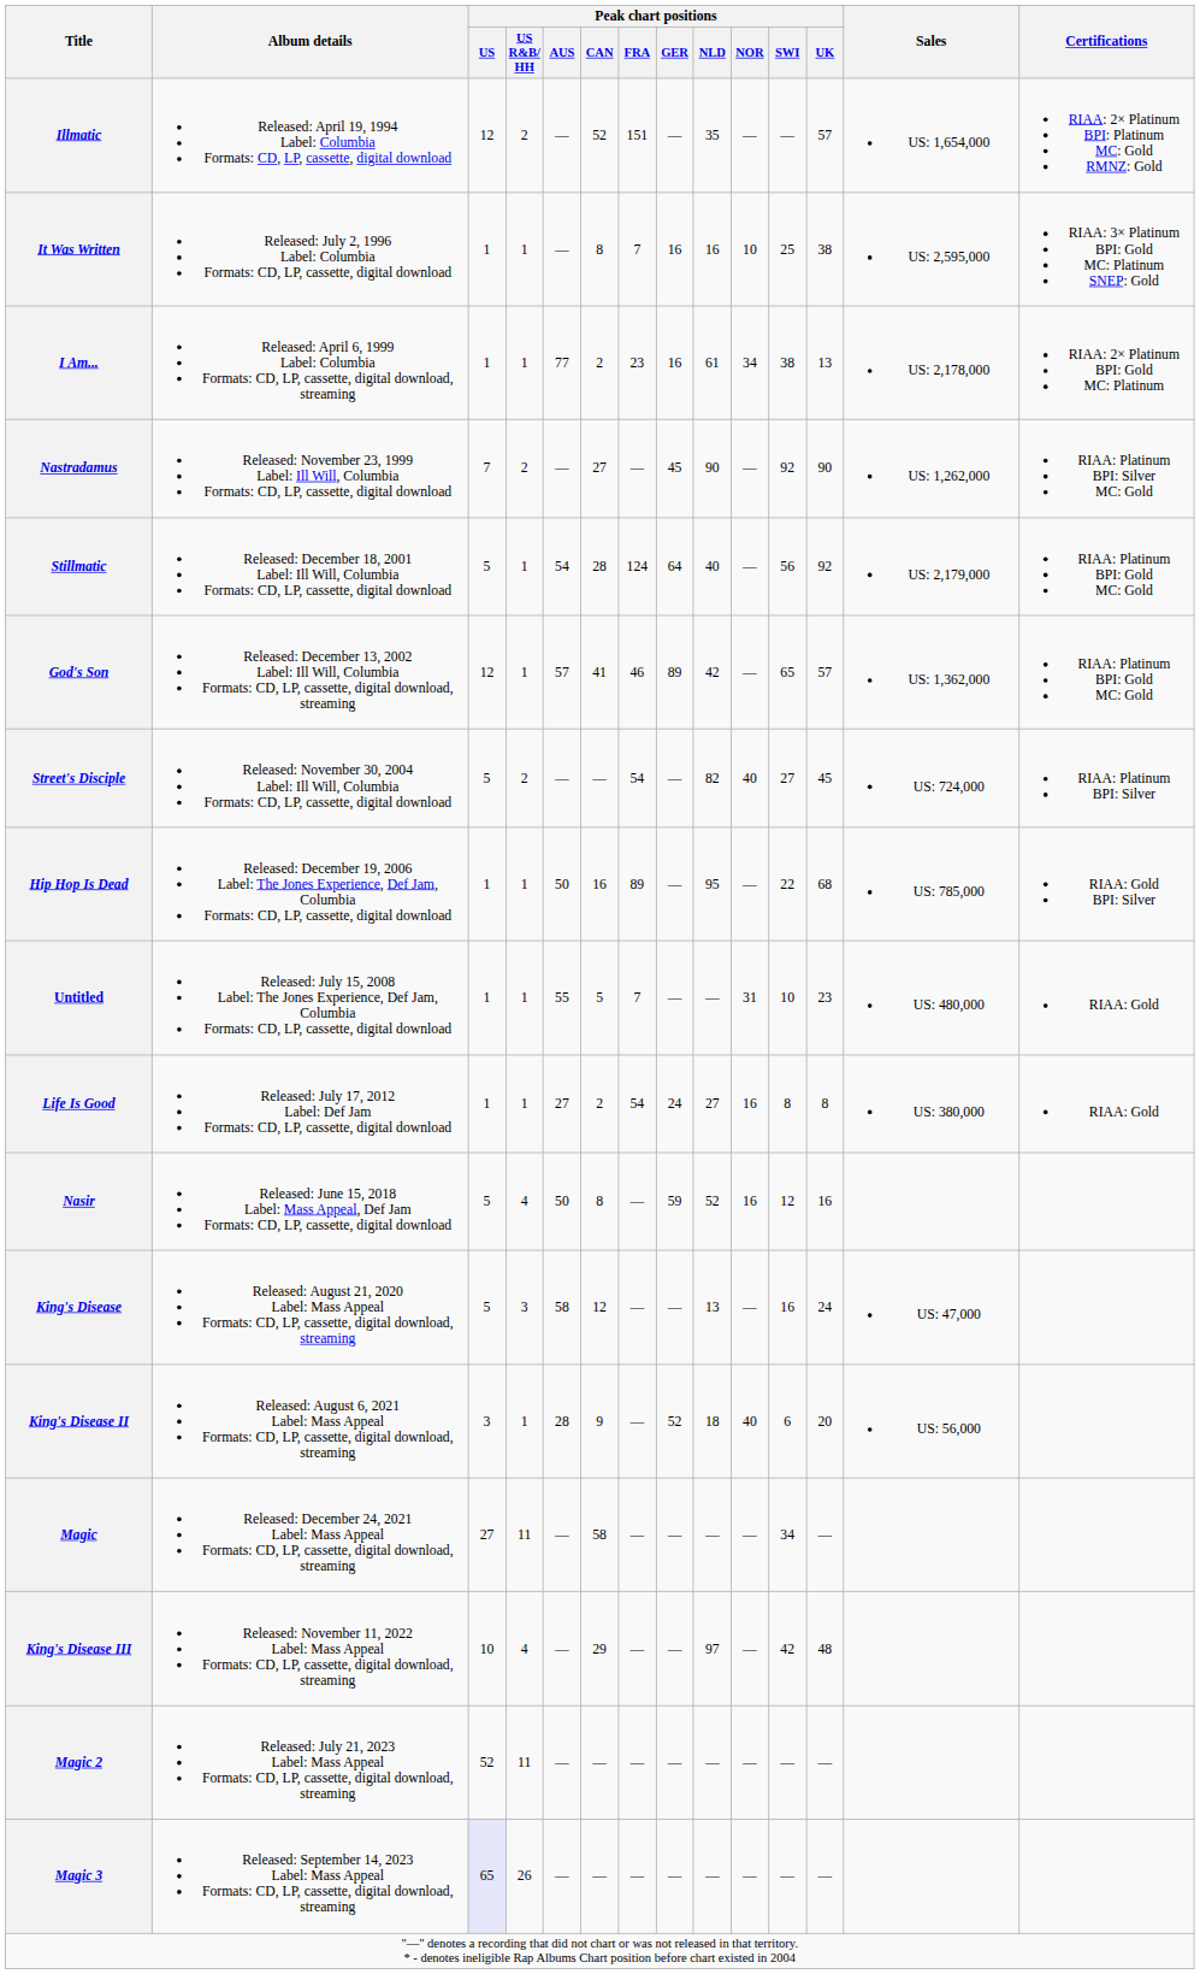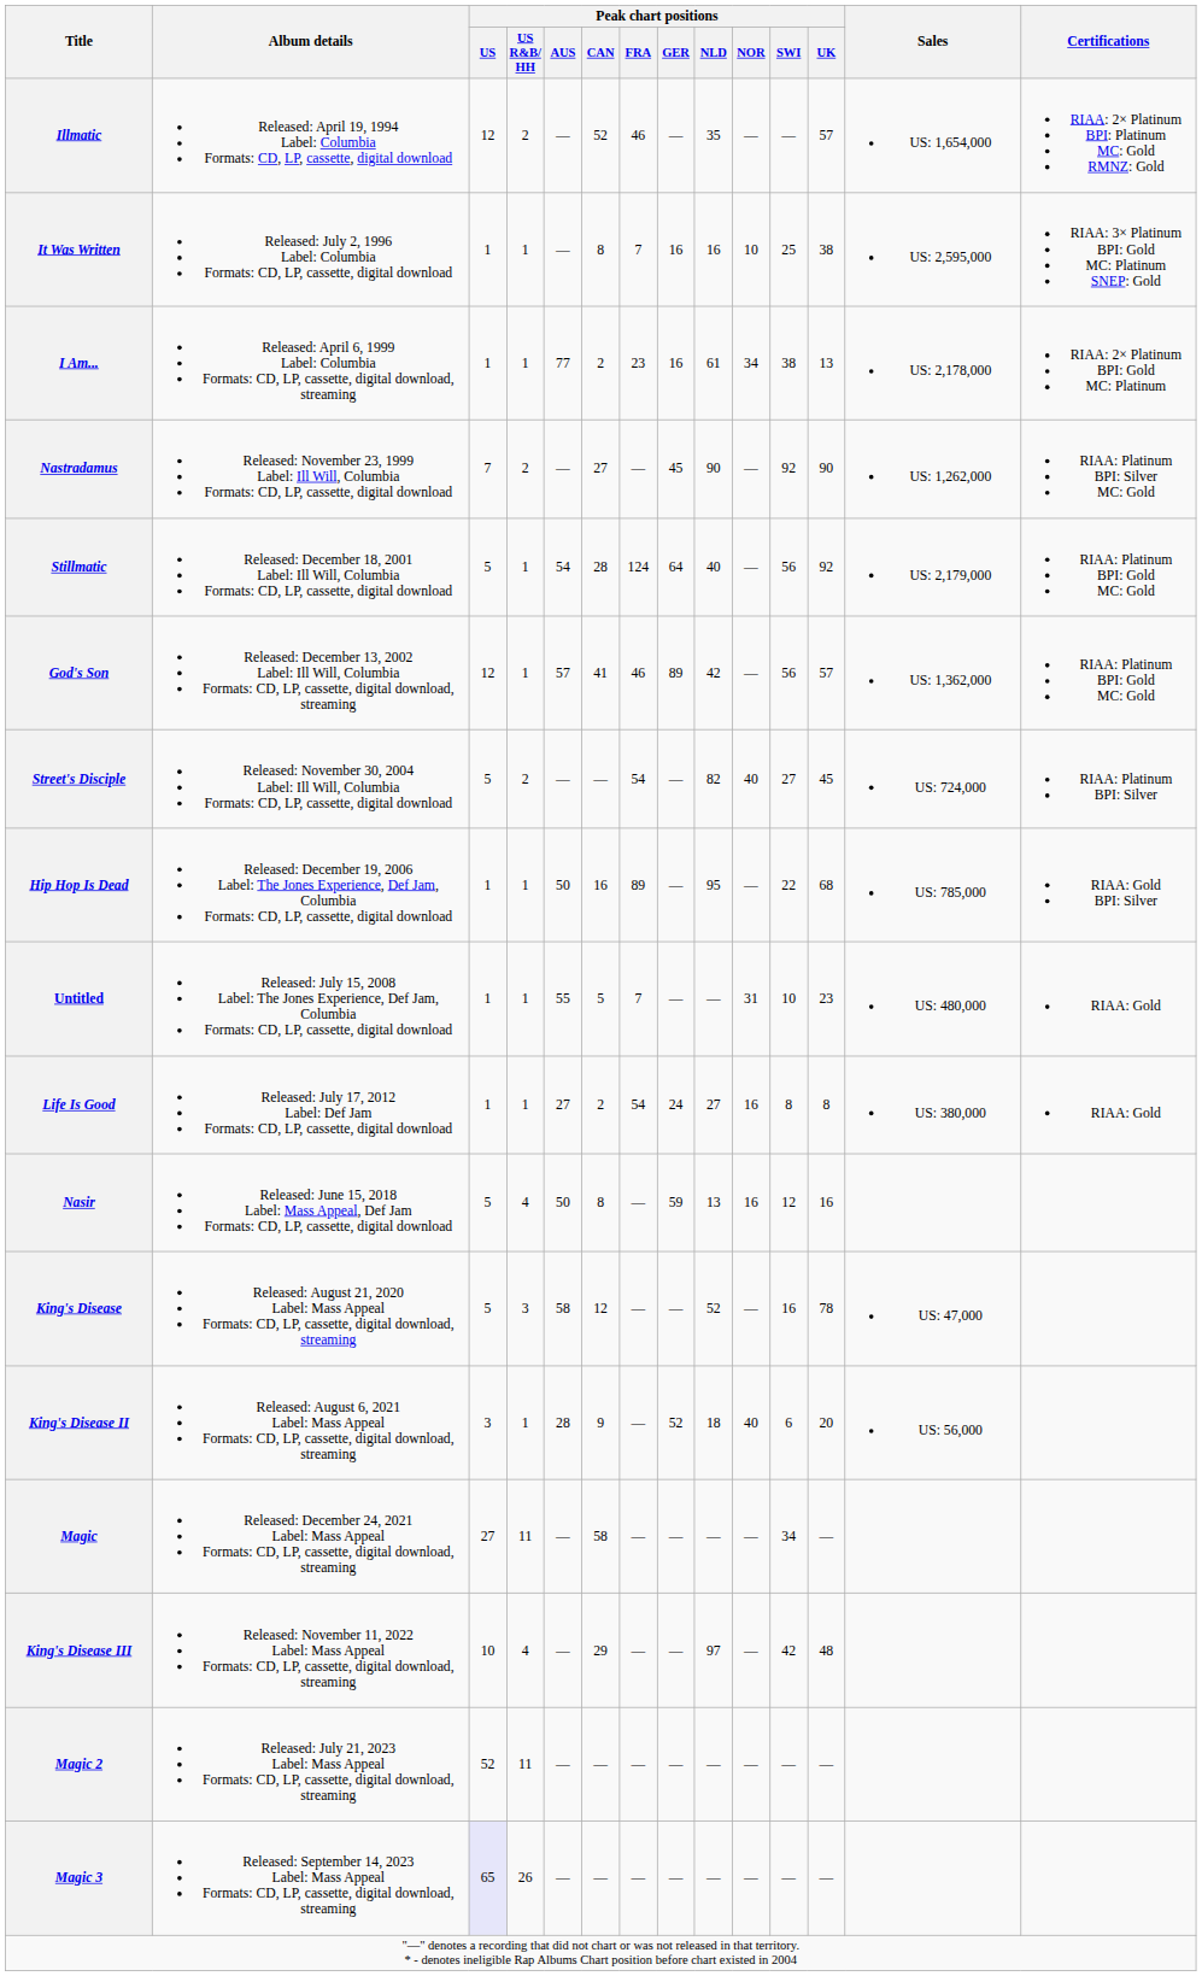 <table class="wikitable plainrowheaders" style="text-align:center;">
 <tr>
 <th scope="col" rowspan="2" style="width:10em;">Title</th>
 <th scope="col" rowspan="2" style="width:22em;">Album details</th>
 <th scope="col" colspan="10">Peak chart positions</th>
 <th scope="col" rowspan="2" style="width:12em;">Sales</th>
 <th scope="col" rowspan="2" style="width:12em;"><a href='#'>Certifications</a></th>
 </tr>
 <tr>
 <th scope="col" style="width:2.5em;font-size:90%;"><a href='#'>US</a><br></th>
 <th scope="col" style="width:2.5em;font-size:90%;"><a href='#'>US<br>R&B/<br>HH</a><br></th>
 <th scope="col" style="width:2.5em;font-size:90%;"><a href='#'>AUS</a><br></th>
 <th scope="col" style="width:2.5em;font-size:90%;"><a href='#'>CAN</a><br></th>
 <th scope="col" style="width:2.5em;font-size:90%;"><a href='#'>FRA</a><br></th>
 <th scope="col" style="width:2.5em;font-size:90%;"><a href='#'>GER</a><br></th>
 <th scope="col" style="width:2.5em;font-size:90%;"><a href='#'>NLD</a><br></th>
 <th scope="col" style="width:2.5em;font-size:90%;"><a href='#'>NOR</a><br></th>
 <th scope="col" style="width:2.5em;font-size:90%;"><a href='#'>SWI</a><br></th>
 <th scope="col" style="width:2.5em;font-size:90%;"><a href='#'>UK</a><br></th>
 </tr>
 <tr>
 <th scope="row"><em><a href='#'>Illmatic</a></em></th>
 <td><br><ul><li>Released: April 19, 1994</li><li>Label: <a href='#'>Columbia</a></li><li>Formats: <a href='#'>CD</a>, <a href='#'>LP</a>, <a href='#'>cassette</a>, <a href='#'>digital download</a></li></ul></td>
 <td>12</td>
 <td>2</td>
 <td>—</td>
 <td>52</td>
-<td>151</td>
+<td>46</td>
 <td>—</td>
 <td>35</td>
 <td>—</td>
 <td>—</td>
 <td>57</td>
 <td><br><ul><li>US: 1,654,000</li></ul></td>
 <td><br><ul><li><a href='#'>RIAA</a>: 2× Platinum</li><li><a href='#'>BPI</a>: Platinum</li><li><a href='#'>MC</a>: Gold</li><li><a href='#'>RMNZ</a>: Gold</li></ul></td>
 </tr>
 <tr>
 <th scope="row"><em><a href='#'>It Was Written</a></em></th>
 <td><br><ul><li>Released: July 2, 1996</li><li>Label: Columbia</li><li>Formats: CD, LP, cassette, digital download</li></ul></td>
 <td>1</td>
 <td>1</td>
 <td>—</td>
 <td>8</td>
 <td>7</td>
 <td>16</td>
 <td>16</td>
 <td>10</td>
 <td>25</td>
 <td>38</td>
 <td><br><ul><li>US: 2,595,000</li></ul></td>
 <td><br><ul><li>RIAA: 3× Platinum</li><li>BPI: Gold</li><li>MC: Platinum</li><li><a href='#'>SNEP</a>: Gold</li></ul></td>
 </tr>
 <tr>
 <th scope="row"><em><a href='#'>I Am...</a></em></th>
 <td><br><ul><li>Released: April 6, 1999</li><li>Label: Columbia</li><li>Formats: CD, LP, cassette, digital download, streaming</li></ul></td>
 <td>1</td>
 <td>1</td>
 <td>77</td>
 <td>2</td>
 <td>23</td>
 <td>16</td>
 <td>61</td>
 <td>34</td>
 <td>38</td>
 <td>13</td>
 <td><br><ul><li>US: 2,178,000</li></ul></td>
 <td><br><ul><li>RIAA: 2× Platinum</li><li>BPI: Gold</li><li>MC: Platinum</li></ul></td>
 </tr>
 <tr>
 <th scope="row"><em><a href='#'>Nastradamus</a></em></th>
 <td><br><ul><li>Released: November 23, 1999</li><li>Label: <a href='#'>Ill Will</a>, Columbia</li><li>Formats: CD, LP, cassette, digital download</li></ul></td>
 <td>7</td>
 <td>2</td>
 <td>—</td>
 <td>27</td>
 <td>—</td>
 <td>45</td>
 <td>90</td>
 <td>—</td>
 <td>92</td>
 <td>90</td>
 <td><br><ul><li>US: 1,262,000</li></ul></td>
 <td><br><ul><li>RIAA: Platinum</li><li>BPI: Silver</li><li>MC: Gold</li></ul></td>
 </tr>
 <tr>
 <th scope="row"><em><a href='#'>Stillmatic</a></em></th>
 <td><br><ul><li>Released: December 18, 2001</li><li>Label: Ill Will, Columbia</li><li>Formats: CD, LP, cassette, digital download</li></ul></td>
 <td>5</td>
 <td>1</td>
 <td>54</td>
 <td>28</td>
 <td>124</td>
 <td>64</td>
 <td>40</td>
 <td>—</td>
 <td>56</td>
 <td>92</td>
 <td><br><ul><li>US: 2,179,000</li></ul></td>
 <td><br><ul><li>RIAA: Platinum</li><li>BPI: Gold</li><li>MC: Gold</li></ul></td>
 </tr>
 <tr>
 <th scope="row"><em><a href='#'>God's Son</a></em></th>
 <td><br><ul><li>Released: December 13, 2002</li><li>Label: Ill Will, Columbia</li><li>Formats: CD, LP, cassette, digital download, streaming</li></ul></td>
 <td>12</td>
 <td>1</td>
 <td>57</td>
 <td>41</td>
 <td>46</td>
 <td>89</td>
 <td>42</td>
 <td>—</td>
-<td>65</td>
+<td>56</td>
 <td>57</td>
 <td><br><ul><li>US: 1,362,000</li></ul></td>
 <td><br><ul><li>RIAA: Platinum</li><li>BPI: Gold</li><li>MC: Gold</li></ul></td>
 </tr>
 <tr>
 <th scope="row"><em><a href='#'>Street's Disciple</a></em></th>
 <td><br><ul><li>Released: November 30, 2004</li><li>Label: Ill Will, Columbia</li><li>Formats: CD, LP, cassette, digital download</li></ul></td>
 <td>5</td>
 <td>2</td>
 <td>—</td>
 <td>—</td>
 <td>54</td>
 <td>—</td>
 <td>82</td>
 <td>40</td>
 <td>27</td>
 <td>45</td>
 <td><br><ul><li>US: 724,000</li></ul></td>
 <td><br><ul><li>RIAA: Platinum</li><li>BPI: Silver</li></ul></td>
 </tr>
 <tr>
 <th scope="row"><em><a href='#'>Hip Hop Is Dead</a></em></th>
 <td><br><ul><li>Released: December 19, 2006</li><li>Label: <a href='#'>The Jones Experience</a>, <a href='#'>Def Jam</a>, Columbia</li><li>Formats: CD, LP, cassette, digital download</li></ul></td>
 <td>1</td>
 <td>1</td>
 <td>50</td>
 <td>16</td>
 <td>89</td>
 <td>—</td>
 <td>95</td>
 <td>—</td>
 <td>22</td>
 <td>68</td>
 <td><br><ul><li>US: 785,000</li></ul></td>
 <td><br><ul><li>RIAA: Gold</li><li>BPI: Silver</li></ul></td>
 </tr>
 <tr>
 <th scope="row"><a href='#'>Untitled</a></th>
 <td><br><ul><li>Released: July 15, 2008</li><li>Label: The Jones Experience, Def Jam, Columbia</li><li>Formats: CD, LP, cassette, digital download</li></ul></td>
 <td>1</td>
 <td>1</td>
 <td>55</td>
 <td>5</td>
 <td>7</td>
 <td>—</td>
 <td>—</td>
 <td>31</td>
 <td>10</td>
 <td>23</td>
 <td><br><ul><li>US: 480,000</li></ul></td>
 <td><br><ul><li>RIAA: Gold</li></ul></td>
 </tr>
 <tr>
 <th scope="row"><em><a href='#'>Life Is Good</a></em></th>
 <td><br><ul><li>Released: July 17, 2012</li><li>Label: Def Jam</li><li>Formats: CD, LP, cassette, digital download</li></ul></td>
 <td>1</td>
 <td>1</td>
 <td>27</td>
 <td>2</td>
 <td>54</td>
 <td>24</td>
 <td>27</td>
 <td>16</td>
 <td>8</td>
 <td>8</td>
 <td><br><ul><li>US: 380,000</li></ul></td>
 <td><br><ul><li>RIAA: Gold</li></ul></td>
 </tr>
 <tr>
 <th scope="row"><em><a href='#'>Nasir</a></em></th>
 <td><br><ul><li>Released: June 15, 2018</li><li>Label: <a href='#'>Mass Appeal</a>, Def Jam</li><li>Formats: CD, LP, cassette, digital download</li></ul></td>
 <td>5</td>
 <td>4</td>
 <td>50</td>
 <td>8</td>
 <td>—</td>
 <td>59</td>
-<td>52</td>
+<td>13</td>
 <td>16</td>
 <td>12</td>
 <td>16</td>
 <td></td>
 <td></td>
 </tr>
 <tr>
 <th scope="row"><em><a href='#'>King's Disease</a></em></th>
 <td><br><ul><li>Released: August 21, 2020</li><li>Label: Mass Appeal</li><li>Formats: CD, LP, cassette, digital download, <a href='#'>streaming</a></li></ul></td>
 <td>5</td>
 <td>3</td>
 <td>58</td>
 <td>12</td>
 <td>—</td>
 <td>—</td>
-<td>13</td>
+<td>52</td>
 <td>—</td>
 <td>16</td>
-<td>24</td>
+<td>78</td>
 <td><br><ul><li>US: 47,000</li></ul></td>
 <td></td>
 </tr>
 <tr>
 <th scope="row"><em><a href='#'>King's Disease II</a></em></th>
 <td><br><ul><li>Released: August 6, 2021</li><li>Label: Mass Appeal</li><li>Formats: CD, LP, cassette, digital download, streaming</li></ul></td>
 <td>3</td>
 <td>1</td>
 <td>28</td>
 <td>9</td>
 <td>—</td>
 <td>52</td>
 <td>18</td>
 <td>40</td>
 <td>6</td>
 <td>20</td>
 <td><br><ul><li>US: 56,000</li></ul></td>
 <td></td>
 </tr>
 <tr>
 <th scope="row"><em><a href='#'>Magic</a></em></th>
 <td><br><ul><li>Released: December 24, 2021</li><li>Label: Mass Appeal</li><li>Formats: CD, LP, cassette, digital download, streaming</li></ul></td>
 <td>27</td>
 <td>11</td>
 <td>—</td>
 <td>58</td>
 <td>—</td>
 <td>—</td>
 <td>—</td>
 <td>—</td>
 <td>34</td>
 <td>—</td>
 <td></td>
 <td></td>
 </tr>
 <tr>
 <th scope="row"><em><a href='#'>King's Disease III</a></em></th>
 <td><br><ul><li>Released: November 11, 2022</li><li>Label: Mass Appeal</li><li>Formats: CD, LP, cassette, digital download, streaming</li></ul></td>
 <td>10</td>
 <td>4</td>
 <td>—</td>
 <td>29</td>
 <td>—</td>
 <td>—</td>
 <td>97</td>
 <td>—</td>
 <td>42</td>
 <td>48</td>
 <td></td>
 <td></td>
 </tr>
 <tr>
 <th scope="row"><em><a href='#'>Magic 2</a></em></th>
 <td><br><ul><li>Released: July 21, 2023</li><li>Label: Mass Appeal</li><li>Formats: CD, LP, cassette, digital download, streaming</li></ul></td>
 <td>52</td>
 <td>11</td>
 <td>—</td>
 <td>—</td>
 <td>—</td>
 <td>—</td>
 <td>—</td>
 <td>—</td>
 <td>—</td>
 <td>—</td>
 <td></td>
 <td></td>
 </tr>
 <tr>
 <th scope="row"><em><a href='#'>Magic 3</a></em></th>
 <td><br><ul><li>Released: September 14, 2023</li><li>Label: Mass Appeal</li><li>Formats: CD, LP, cassette, digital download, streaming</li></ul></td>
 <td style="background: lavender;">65</td>
 <td>26</td>
 <td>—</td>
 <td>—</td>
 <td>—</td>
 <td>—</td>
 <td>—</td>
 <td>—</td>
 <td>—</td>
 <td>—</td>
 <td></td>
 </tr>
 <tr>
 <td colspan="15" style="font-size:90%">"—" denotes a recording that did not chart or was not released in that territory.<br> * - denotes ineligible Rap Albums Chart position before chart existed in 2004</td>
 </tr>
 </table>
